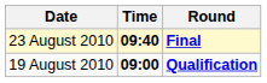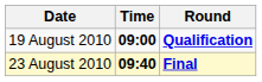 <table class="wikitable">
 <tr>
 <th>Date</th>
 <th>Time</th>
 <th>Round</th>
 </tr>
+<tr>
+<td>19 August 2010</td>
+<td><strong>09:00</strong></td>
+<td><strong><a href='#'>Qualification</a></strong></td>
+</tr>
 <tr style=background:lemonchiffon>
 <td>23 August 2010</td>
 <td><strong>09:40</strong></td>
 <td><strong><a href='#'>Final</a></strong></td>
 </tr>
-<tr>
-<td>19 August 2010</td>
-<td><strong>09:00</strong></td>
-<td><strong><a href='#'>Qualification</a></strong></td>
-</tr>
 </table>
